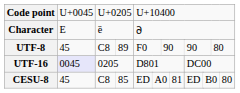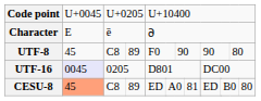 <table class="wikitable">
 <tr ---->
 <th>Code point</th>
 <td>U+0045</td>
 <td colspan="2">U+0205</td>
 <td colspan="12">U+10400</td>
 </tr>
 <tr ---->
 <th>Character</th>
 <td>E</td>
 <td colspan="2">ȅ</td>
 <td colspan="12">𐐀</td>
 </tr>
 <tr ---->
 <th>UTF-8</th>
 <td>45</td>
 <td style="border-right: 1px #dddddd solid">C8</td>
 <td style="border-left: 1px #dddddd solid">89</td>
 <td colspan="3" style="border-right: 1px #dddddd solid">F0</td>
 <td colspan="3" style="border-left: 1px #dddddd solid; border-right: 1px #dddddd solid">90</td>
 <td colspan="3" style="border-left: 1px #dddddd solid; border-right: 1px #dddddd solid">90</td>
 <td colspan="3" style="border-left: 1px #dddddd solid">80</td>
 </tr>
 <tr ---->
 <th>UTF-16</th>
 <td style="background: lavender;">0045</td>
 <td colspan="2">0205</td>
 <td colspan="6">D801</td>
 <td colspan="6">DC00</td>
 </tr>
 <tr ---->
 <th>CESU-8</th>
-<td>45</td>
+<td style="background: lightsalmon;">45</td>
 <td style="border-right: 1px #dddddd solid">C8</td>
-<td style="border-left: 1px #dddddd solid">85</td>
+<td style="border-left: 1px #dddddd solid">89</td>
 <td colspan="2" style="border-right: 1px #dddddd solid">ED</td>
 <td colspan="2" style="border-left: 1px #dddddd solid; border-right: 1px #dddddd solid">A0</td>
 <td colspan="2" style="border-left: 1px #dddddd solid">81</td>
 <td colspan="2" style="border-right: 1px #dddddd solid">ED</td>
 <td colspan="2" style="border-left: 1px #dddddd solid; border-right: 1px #dddddd solid">B0</td>
 <td colspan="2" style="border-left: 1px #dddddd solid">80</td>
 </tr>
 </table>
